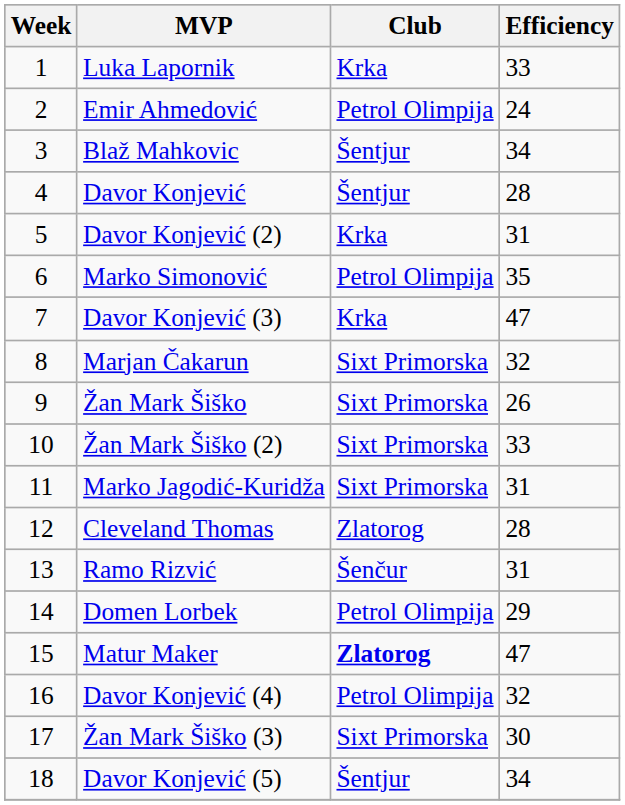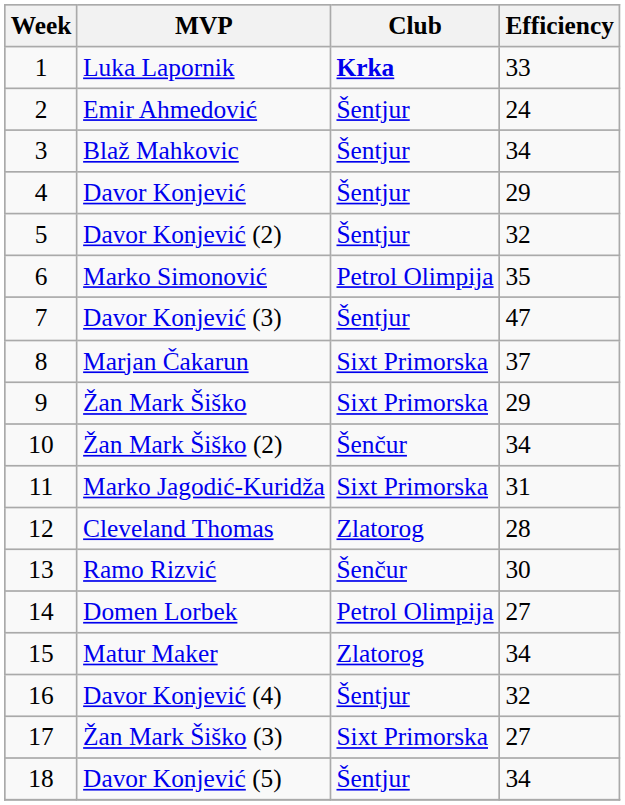 <table class="wikitable sortable" style="font-size:95%;">
 <tr>
 <th>Week</th>
 <th>MVP</th>
 <th>Club</th>
 <th>Efficiency</th>
 </tr>
 <tr>
 <td style="text-align:center;">1</td>
 <td> <a href='#'>Luka Lapornik</a></td>
-<td><a href='#'>Krka</a></td>
+<td><strong><a href='#'>Krka</a></strong></td>
 <td>33</td>
 </tr>
 <tr>
 <td style="text-align:center;">2</td>
 <td> <a href='#'>Emir Ahmedović</a></td>
-<td><a href='#'>Petrol Olimpija</a></td>
+<td><a href='#'>Šentjur</a></td>
 <td>24</td>
 </tr>
 <tr>
 <td style="text-align:center;">3</td>
 <td> <a href='#'>Blaž Mahkovic</a></td>
 <td><a href='#'>Šentjur</a></td>
 <td>34</td>
 </tr>
 <tr>
 <td style="text-align:center;">4</td>
 <td> <a href='#'>Davor Konjević</a></td>
 <td><a href='#'>Šentjur</a></td>
-<td>28</td>
+<td>29</td>
 </tr>
 <tr>
 <td style="text-align:center;">5</td>
 <td> <a href='#'>Davor Konjević</a> (2)</td>
-<td><a href='#'>Krka</a></td>
-<td>31</td>
+<td><a href='#'>Šentjur</a></td>
+<td>32</td>
 </tr>
 <tr>
 <td style="text-align:center;">6</td>
 <td> <a href='#'>Marko Simonović</a></td>
 <td><a href='#'>Petrol Olimpija</a></td>
 <td>35</td>
 </tr>
 <tr>
 <td style="text-align:center;">7</td>
 <td> <a href='#'>Davor Konjević</a> (3)</td>
-<td><a href='#'>Krka</a></td>
+<td><a href='#'>Šentjur</a></td>
 <td>47</td>
 </tr>
 <tr>
 <td style="text-align:center;">8</td>
 <td> <a href='#'>Marjan Čakarun</a></td>
 <td><a href='#'>Sixt Primorska</a></td>
-<td>32</td>
+<td>37</td>
 </tr>
 <tr>
 <td style="text-align:center;">9</td>
 <td> <a href='#'>Žan Mark Šiško</a></td>
 <td><a href='#'>Sixt Primorska</a></td>
-<td>26</td>
+<td>29</td>
 </tr>
 <tr>
 <td style="text-align:center;">10</td>
 <td> <a href='#'>Žan Mark Šiško</a> (2)</td>
-<td><a href='#'>Sixt Primorska</a></td>
-<td>33</td>
+<td><a href='#'>Šenčur</a></td>
+<td>34</td>
 </tr>
 <tr>
 <td style="text-align:center;">11</td>
 <td> <a href='#'>Marko Jagodić-Kuridža</a></td>
 <td><a href='#'>Sixt Primorska</a></td>
 <td>31</td>
 </tr>
 <tr>
 <td style="text-align:center;">12</td>
 <td> <a href='#'>Cleveland Thomas</a></td>
 <td><a href='#'>Zlatorog</a></td>
 <td>28</td>
 </tr>
 <tr>
 <td style="text-align:center;">13</td>
 <td> <a href='#'>Ramo Rizvić</a></td>
 <td><a href='#'>Šenčur</a></td>
-<td>31</td>
+<td>30</td>
 </tr>
 <tr>
 <td style="text-align:center;">14</td>
 <td> <a href='#'>Domen Lorbek</a></td>
 <td><a href='#'>Petrol Olimpija</a></td>
-<td>29</td>
+<td>27</td>
 </tr>
 <tr>
 <td style="text-align:center;">15</td>
 <td> <a href='#'>Matur Maker</a></td>
-<td><strong><a href='#'>Zlatorog</a></strong></td>
-<td>47</td>
+<td><a href='#'>Zlatorog</a></td>
+<td>34</td>
 </tr>
 <tr>
 <td style="text-align:center;">16</td>
 <td> <a href='#'>Davor Konjević</a> (4)</td>
-<td><a href='#'>Petrol Olimpija</a></td>
+<td><a href='#'>Šentjur</a></td>
 <td>32</td>
 </tr>
 <tr>
 <td style="text-align:center;">17</td>
 <td> <a href='#'>Žan Mark Šiško</a> (3)</td>
 <td><a href='#'>Sixt Primorska</a></td>
-<td>30</td>
+<td>27</td>
 </tr>
 <tr>
 <td style="text-align:center;">18</td>
 <td> <a href='#'>Davor Konjević</a> (5)</td>
 <td><a href='#'>Šentjur</a></td>
 <td>34</td>
 </tr>
 <tr>
 </tr>
 </table>
